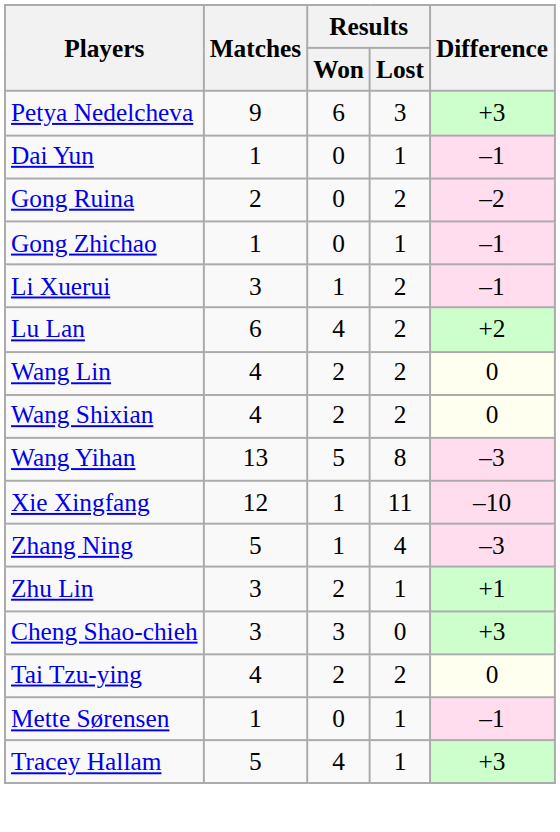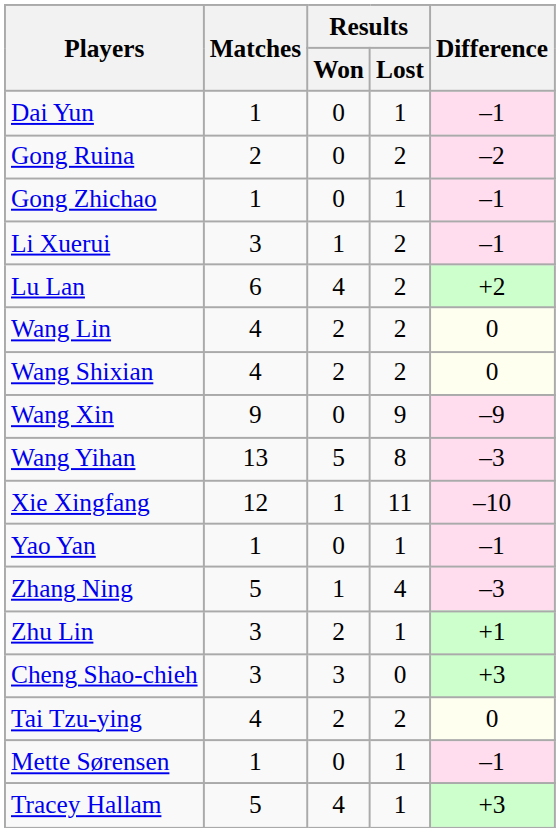 <table class=wikitable style="text-align:center; font-size:small">
 <tr>
 <th rowspan="2">Players</th>
 <th rowspan="2">Matches</th>
 <th colspan="2">Results</th>
 <th rowspan="2">Difference</th>
 </tr>
 <tr>
 <th>Won</th>
 <th>Lost</th>
-</tr>
-<tr>
-<td align="left"> <a href='#'>Petya Nedelcheva</a></td>
-<td>9</td>
-<td>6</td>
-<td>3</td>
-<td bgcolor="#ccffcc">+3</td>
 </tr>
 <tr>
 <td align="left"> <a href='#'>Dai Yun</a></td>
 <td>1</td>
 <td>0</td>
 <td>1</td>
 <td bgcolor="#ffddee">–1</td>
 </tr>
 <tr>
 <td align="left"> <a href='#'>Gong Ruina</a></td>
 <td>2</td>
 <td>0</td>
 <td>2</td>
 <td bgcolor="#ffddee">–2</td>
 </tr>
 <tr>
 <td align="left"> <a href='#'>Gong Zhichao</a></td>
 <td>1</td>
 <td>0</td>
 <td>1</td>
 <td bgcolor="#ffddee">–1</td>
 </tr>
 <tr>
 <td align="left"> <a href='#'>Li Xuerui</a></td>
 <td>3</td>
 <td>1</td>
 <td>2</td>
 <td bgcolor="#ffddee">–1</td>
 </tr>
 <tr>
 <td align="left"> <a href='#'>Lu Lan</a></td>
 <td>6</td>
 <td>4</td>
 <td>2</td>
 <td bgcolor="#ccffcc">+2</td>
 </tr>
 <tr>
 <td align="left"> <a href='#'>Wang Lin</a></td>
 <td>4</td>
 <td>2</td>
 <td>2</td>
 <td bgcolor="#fffff0">0</td>
 </tr>
 <tr>
 <td align="left"> <a href='#'>Wang Shixian</a></td>
 <td>4</td>
 <td>2</td>
 <td>2</td>
 <td bgcolor="#fffff0">0</td>
 </tr>
 <tr>
+<td align="left"> <a href='#'>Wang Xin</a></td>
+<td>9</td>
+<td>0</td>
+<td>9</td>
+<td bgcolor="#ffddee">–9</td>
+</tr>
+<tr>
 <td align="left"> <a href='#'>Wang Yihan</a></td>
 <td>13</td>
 <td>5</td>
 <td>8</td>
 <td bgcolor="#ffddee">–3</td>
 </tr>
 <tr>
 <td align="left"> <a href='#'>Xie Xingfang</a></td>
 <td>12</td>
 <td>1</td>
 <td>11</td>
 <td bgcolor="#ffddee">–10</td>
+</tr>
+<tr>
+<td align="left"> <a href='#'>Yao Yan</a></td>
+<td>1</td>
+<td>0</td>
+<td>1</td>
+<td bgcolor="#ffddee">–1</td>
 </tr>
 <tr>
 <td align="left"> <a href='#'>Zhang Ning</a></td>
 <td>5</td>
 <td>1</td>
 <td>4</td>
 <td bgcolor="#ffddee">–3</td>
 </tr>
 <tr>
 <td align="left"> <a href='#'>Zhu Lin</a></td>
 <td>3</td>
 <td>2</td>
 <td>1</td>
 <td bgcolor="#ccffcc">+1</td>
 </tr>
 <tr>
 <td align="left"> <a href='#'>Cheng Shao-chieh</a></td>
 <td>3</td>
 <td>3</td>
 <td>0</td>
 <td bgcolor="#ccffcc">+3</td>
 </tr>
 <tr>
 <td align="left"> <a href='#'>Tai Tzu-ying</a></td>
 <td>4</td>
 <td>2</td>
 <td>2</td>
 <td bgcolor="#fffff0">0</td>
 </tr>
 <tr>
 <td align="left"> <a href='#'>Mette Sørensen</a></td>
 <td>1</td>
 <td>0</td>
 <td>1</td>
 <td bgcolor="#ffddee">–1</td>
 </tr>
 <tr>
 <td align="left"> <a href='#'>Tracey Hallam</a></td>
 <td>5</td>
 <td>4</td>
 <td>1</td>
 <td bgcolor="#ccffcc">+3</td>
 </tr>
 </table>
